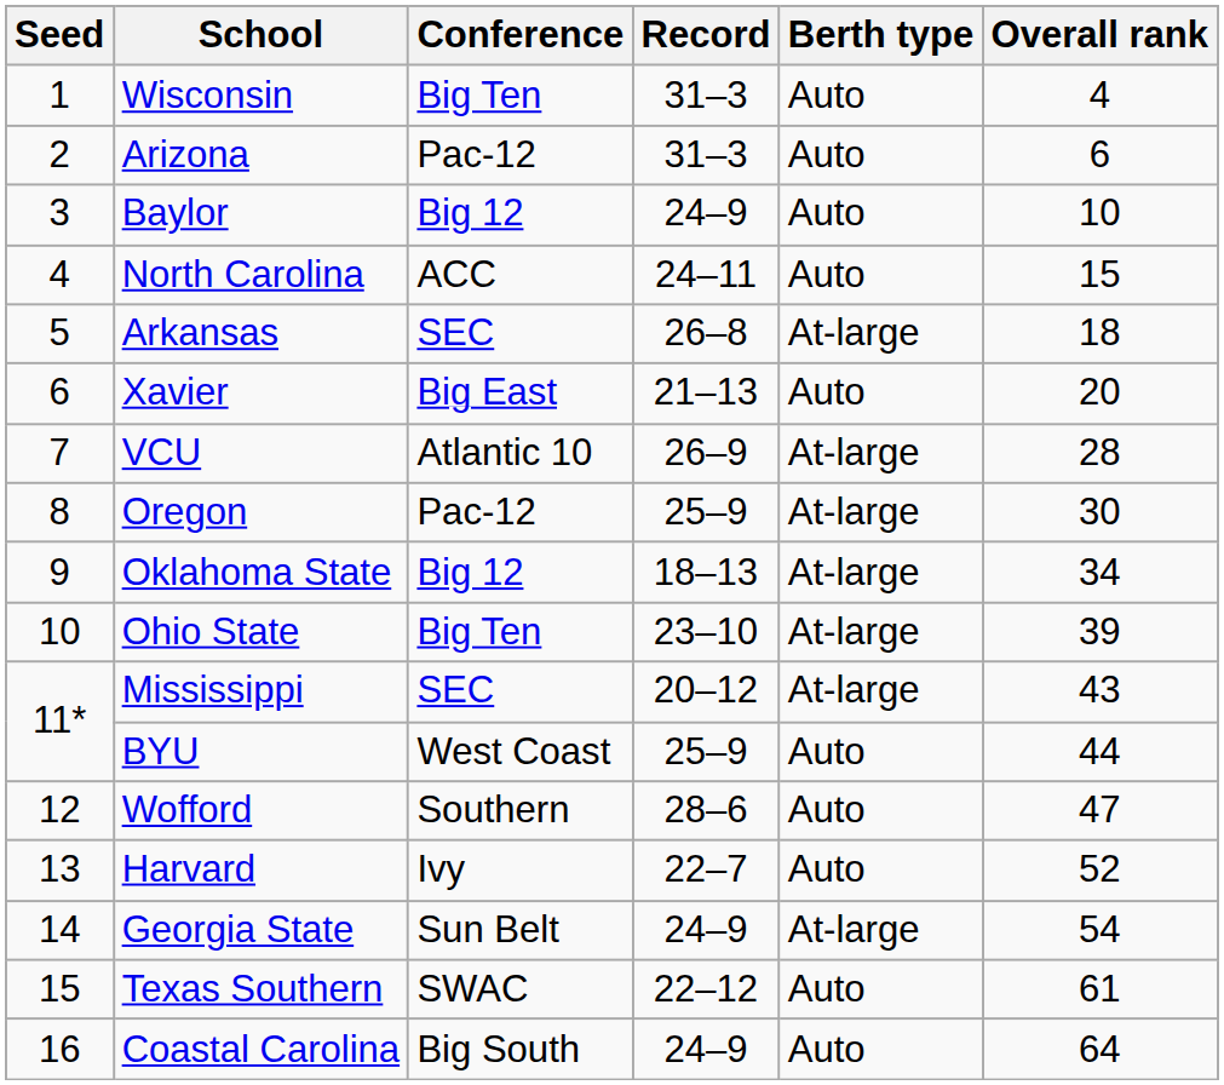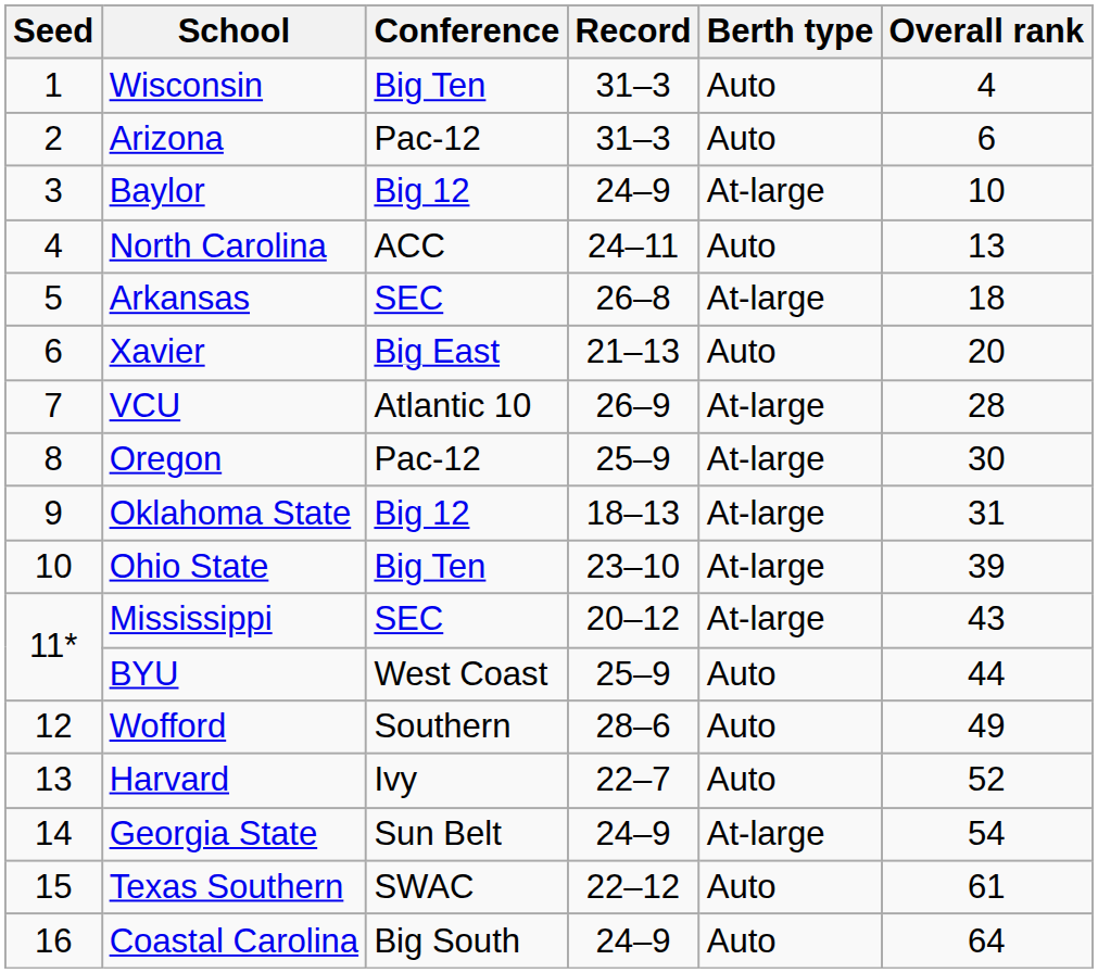 <table class="wikitable sortable">
 <tr>
 <th>Seed</th>
 <th>School</th>
 <th>Conference</th>
 <th>Record</th>
 <th>Berth type</th>
 <th>Overall rank</th>
 </tr>
 <tr>
 <td align=center>1</td>
 <td><a href='#'>Wisconsin</a></td>
 <td><a href='#'>Big Ten</a></td>
 <td align=center>31–3</td>
 <td>Auto</td>
 <td align=center>4</td>
 </tr>
 <tr>
 <td align=center>2</td>
 <td><a href='#'>Arizona</a></td>
 <td>Pac-12</td>
 <td align=center>31–3</td>
 <td>Auto</td>
 <td align=center>6</td>
 </tr>
 <tr>
 <td align=center>3</td>
 <td><a href='#'>Baylor</a></td>
 <td><a href='#'>Big 12</a></td>
 <td align=center>24–9</td>
-<td>Auto</td>
+<td>At-large</td>
 <td align=center>10</td>
 </tr>
 <tr>
 <td align=center>4</td>
 <td><a href='#'>North Carolina</a></td>
 <td>ACC</td>
 <td align=center>24–11</td>
 <td>Auto</td>
-<td align=center>15</td>
+<td align=center>13</td>
 </tr>
 <tr>
 <td align=center>5</td>
 <td><a href='#'>Arkansas</a></td>
 <td><a href='#'>SEC</a></td>
 <td align=center>26–8</td>
 <td>At-large</td>
 <td align=center>18</td>
 </tr>
 <tr>
 <td align=center>6</td>
 <td><a href='#'>Xavier</a></td>
 <td><a href='#'>Big East</a></td>
 <td align=center>21–13</td>
 <td>Auto</td>
 <td align=center>20</td>
 </tr>
 <tr>
 <td align=center>7</td>
 <td><a href='#'>VCU</a></td>
 <td>Atlantic 10</td>
 <td align=center>26–9</td>
 <td>At-large</td>
 <td align=center>28</td>
 </tr>
 <tr>
 <td align=center>8</td>
 <td><a href='#'>Oregon</a></td>
 <td>Pac-12</td>
 <td align=center>25–9</td>
 <td>At-large</td>
 <td align=center>30</td>
 </tr>
 <tr>
 <td align=center>9</td>
 <td><a href='#'>Oklahoma State</a></td>
 <td><a href='#'>Big 12</a></td>
 <td align=center>18–13</td>
 <td>At-large</td>
-<td align=center>34</td>
+<td align=center>31</td>
 </tr>
 <tr>
 <td align=center>10</td>
 <td><a href='#'>Ohio State</a></td>
 <td><a href='#'>Big Ten</a></td>
 <td align=center>23–10</td>
 <td>At-large</td>
 <td align=center>39</td>
 </tr>
 <tr>
 <td rowspan=2 align=center>11*</td>
 <td><a href='#'>Mississippi</a></td>
 <td><a href='#'>SEC</a></td>
 <td align=center>20–12</td>
 <td>At-large</td>
 <td align=center>43</td>
 </tr>
 <tr>
 <td><a href='#'>BYU</a></td>
 <td>West Coast</td>
 <td align=center>25–9</td>
 <td>Auto</td>
 <td align=center>44</td>
 </tr>
 <tr>
 <td align=center>12</td>
 <td><a href='#'>Wofford</a></td>
 <td>Southern</td>
 <td align=center>28–6</td>
 <td>Auto</td>
-<td align=center>47</td>
+<td align=center>49</td>
 </tr>
 <tr>
 <td align=center>13</td>
 <td><a href='#'>Harvard</a></td>
 <td>Ivy</td>
 <td align=center>22–7</td>
 <td>Auto</td>
 <td align=center>52</td>
 </tr>
 <tr>
 <td align=center>14</td>
 <td><a href='#'>Georgia State</a></td>
 <td>Sun Belt</td>
 <td align=center>24–9</td>
 <td>At-large</td>
 <td align=center>54</td>
 </tr>
 <tr>
 <td align=center>15</td>
 <td><a href='#'>Texas Southern</a></td>
 <td>SWAC</td>
 <td align=center>22–12</td>
 <td>Auto</td>
 <td align=center>61</td>
 </tr>
 <tr>
 <td align=center>16</td>
 <td><a href='#'>Coastal Carolina</a></td>
 <td>Big South</td>
 <td align=center>24–9</td>
 <td>Auto</td>
 <td align=center>64</td>
 </tr>
 </table>
